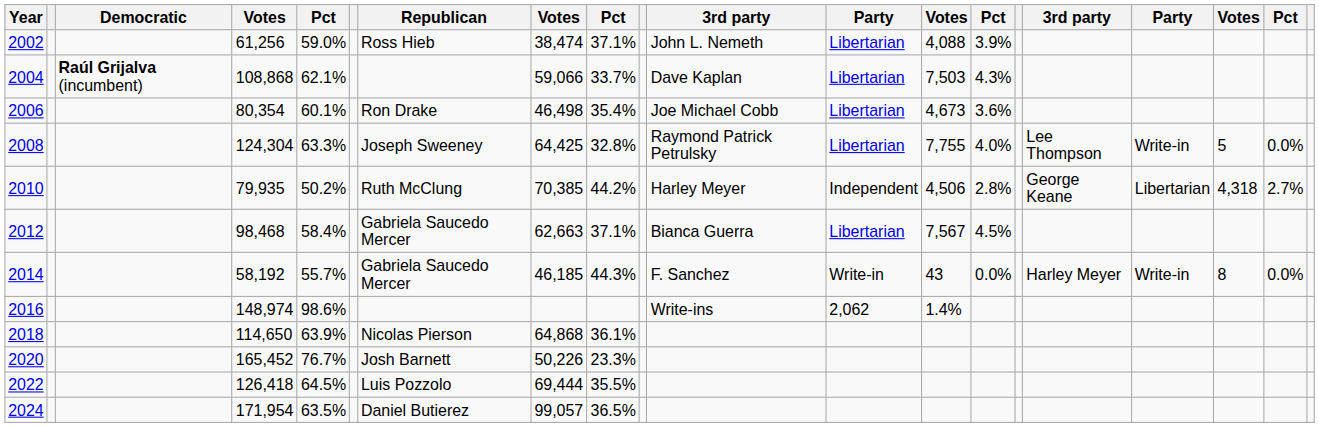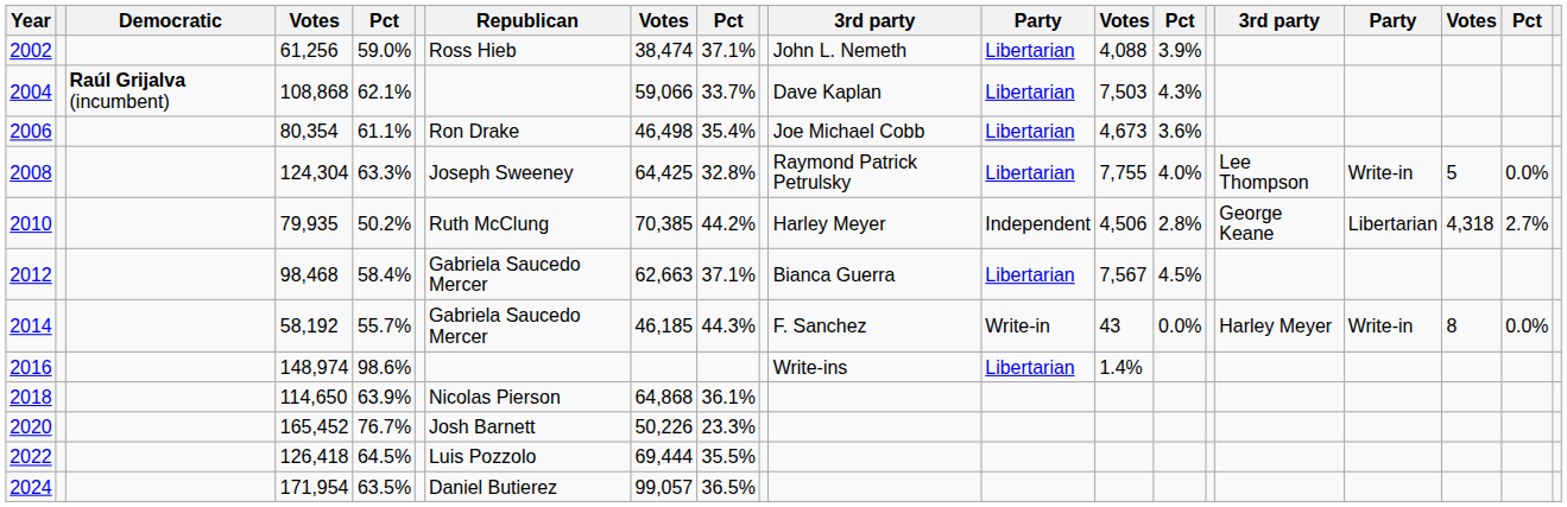 <table class="wikitable" style="margin:0.5em ; font-size:95%">
 <tr>
 <th>Year</th>
 <th></th>
 <th>Democratic</th>
 <th>Votes</th>
 <th>Pct</th>
 <th></th>
 <th>Republican</th>
 <th>Votes</th>
 <th>Pct</th>
 <th></th>
 <th>3rd party</th>
 <th>Party</th>
 <th>Votes</th>
 <th>Pct</th>
 <th></th>
 <th>3rd party</th>
 <th>Party</th>
 <th>Votes</th>
 <th>Pct</th>
 <th></th>
 </tr>
 <tr>
 <td><a href='#'>2002</a></td>
 <td></td>
 <td></td>
 <td>61,256</td>
 <td>59.0%</td>
 <td></td>
 <td>Ross Hieb</td>
 <td>38,474</td>
 <td>37.1%</td>
 <td></td>
 <td>John L. Nemeth</td>
 <td><a href='#'>Libertarian</a></td>
 <td>4,088</td>
 <td>3.9%</td>
 <td></td>
 <td></td>
 <td></td>
 <td></td>
 <td></td>
 <td></td>
 </tr>
 <tr>
 <td><a href='#'>2004</a></td>
 <td></td>
 <td><strong>Raúl Grijalva</strong> (incumbent)</td>
 <td>108,868</td>
 <td>62.1%</td>
 <td></td>
 <td></td>
 <td>59,066</td>
 <td>33.7%</td>
 <td></td>
 <td>Dave Kaplan</td>
 <td><a href='#'>Libertarian</a></td>
 <td>7,503</td>
 <td>4.3%</td>
 <td></td>
 <td></td>
 <td></td>
 <td></td>
 <td></td>
 <td></td>
 </tr>
 <tr>
 <td><a href='#'>2006</a></td>
 <td></td>
 <td></td>
 <td>80,354</td>
-<td>60.1%</td>
+<td>61.1%</td>
 <td></td>
 <td>Ron Drake</td>
 <td>46,498</td>
 <td>35.4%</td>
 <td></td>
 <td>Joe Michael Cobb</td>
 <td><a href='#'>Libertarian</a></td>
 <td>4,673</td>
 <td>3.6%</td>
 <td></td>
 <td></td>
 <td></td>
 <td></td>
 <td></td>
 <td></td>
 </tr>
 <tr>
 <td><a href='#'>2008</a></td>
 <td></td>
 <td></td>
 <td>124,304</td>
 <td>63.3%</td>
 <td></td>
 <td>Joseph Sweeney</td>
 <td>64,425</td>
 <td>32.8%</td>
 <td></td>
 <td>Raymond Patrick Petrulsky</td>
 <td><a href='#'>Libertarian</a></td>
 <td>7,755</td>
 <td>4.0%</td>
 <td></td>
 <td>Lee Thompson</td>
 <td>Write-in</td>
 <td>5</td>
 <td>0.0%</td>
 <td></td>
 </tr>
 <tr>
 <td><a href='#'>2010</a></td>
 <td></td>
 <td></td>
 <td>79,935</td>
 <td>50.2%</td>
 <td></td>
 <td>Ruth McClung</td>
 <td>70,385</td>
 <td>44.2%</td>
 <td></td>
 <td>Harley Meyer</td>
 <td>Independent</td>
 <td>4,506</td>
 <td>2.8%</td>
 <td></td>
 <td>George Keane</td>
 <td>Libertarian</td>
 <td>4,318</td>
 <td>2.7%</td>
 <td></td>
 </tr>
 <tr>
 <td><a href='#'>2012</a></td>
 <td></td>
 <td></td>
 <td>98,468</td>
 <td>58.4%</td>
 <td></td>
 <td>Gabriela Saucedo Mercer</td>
 <td>62,663</td>
 <td>37.1%</td>
 <td></td>
 <td>Bianca Guerra</td>
 <td><a href='#'>Libertarian</a></td>
 <td>7,567</td>
 <td>4.5%</td>
 <td></td>
 <td></td>
 <td></td>
 <td></td>
 <td></td>
 <td></td>
 </tr>
 <tr>
 <td><a href='#'>2014</a></td>
 <td></td>
 <td></td>
 <td>58,192</td>
 <td>55.7%</td>
 <td></td>
 <td>Gabriela Saucedo Mercer</td>
 <td>46,185</td>
 <td>44.3%</td>
 <td></td>
 <td>F. Sanchez</td>
 <td>Write-in</td>
 <td>43</td>
 <td>0.0%</td>
 <td></td>
 <td>Harley Meyer</td>
 <td>Write-in</td>
 <td>8</td>
 <td>0.0%</td>
 <td></td>
 </tr>
 <tr>
 <td><a href='#'>2016</a></td>
 <td></td>
 <td></td>
 <td>148,974</td>
 <td>98.6%</td>
 <td></td>
 <td></td>
 <td></td>
 <td></td>
 <td></td>
 <td>Write-ins</td>
-<td>2,062</td>
+<td><a href='#'>Libertarian</a></td>
 <td>1.4%</td>
 <td></td>
 <td></td>
 <td></td>
 <td></td>
 <td></td>
 <td></td>
 </tr>
 <tr>
 <td><a href='#'>2018</a></td>
 <td></td>
 <td></td>
 <td>114,650</td>
 <td>63.9%</td>
 <td></td>
 <td>Nicolas Pierson</td>
 <td>64,868</td>
 <td>36.1%</td>
 <td></td>
 <td></td>
 <td></td>
 <td></td>
 <td></td>
 <td></td>
 <td></td>
 <td></td>
 <td></td>
 <td></td>
 <td></td>
 </tr>
 <tr>
 <td><a href='#'>2020</a></td>
 <td></td>
 <td></td>
 <td>165,452</td>
 <td>76.7%</td>
 <td></td>
 <td>Josh Barnett</td>
 <td>50,226</td>
 <td>23.3%</td>
 <td></td>
 <td></td>
 <td></td>
 <td></td>
 <td></td>
 <td></td>
 <td></td>
 <td></td>
 <td></td>
 <td></td>
 <td></td>
 </tr>
 <tr>
 <td><a href='#'>2022</a></td>
 <td></td>
 <td></td>
 <td>126,418</td>
 <td>64.5%</td>
 <td></td>
 <td>Luis Pozzolo</td>
 <td>69,444</td>
 <td>35.5%</td>
 <td></td>
 <td></td>
 <td></td>
 <td></td>
 <td></td>
 <td></td>
 <td></td>
 <td></td>
 <td></td>
 <td></td>
 <td></td>
 </tr>
 <tr>
 <td><a href='#'>2024</a></td>
 <td></td>
 <td></td>
 <td>171,954</td>
 <td>63.5%</td>
 <td></td>
 <td>Daniel Butierez</td>
 <td>99,057</td>
 <td>36.5%</td>
 <td></td>
 <td></td>
 <td></td>
 <td></td>
 <td></td>
 <td></td>
 <td></td>
 <td></td>
 <td></td>
 <td></td>
 <td></td>
 </tr>
 </table>
